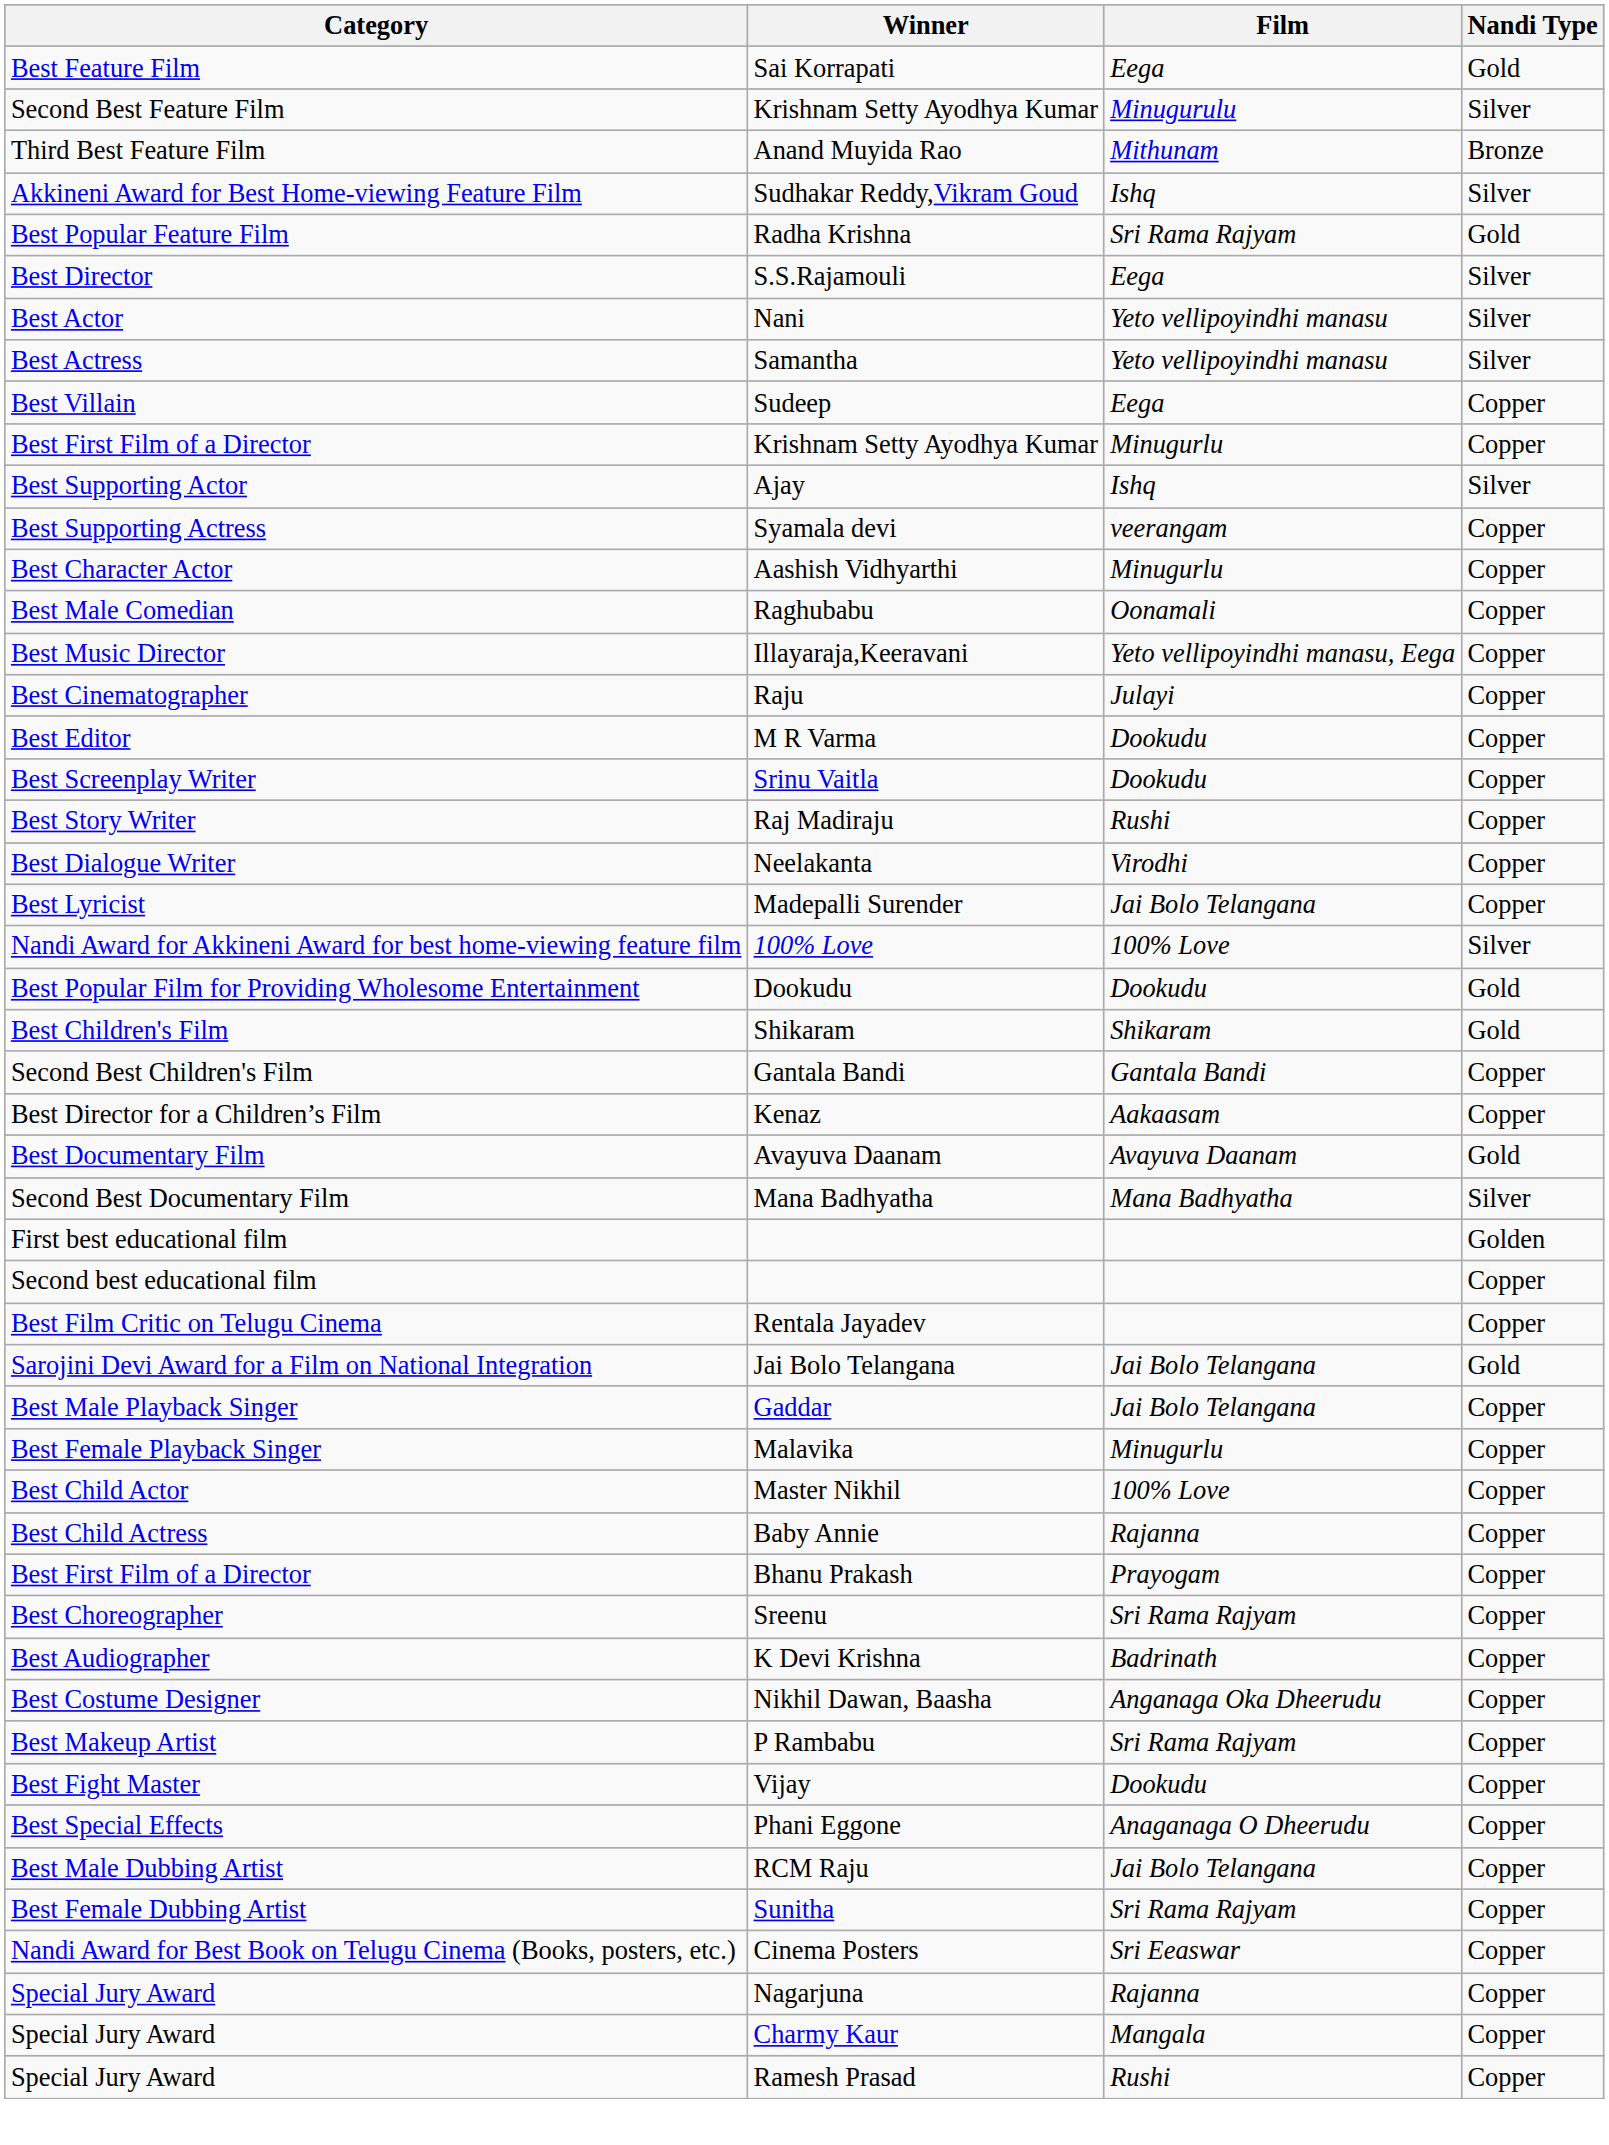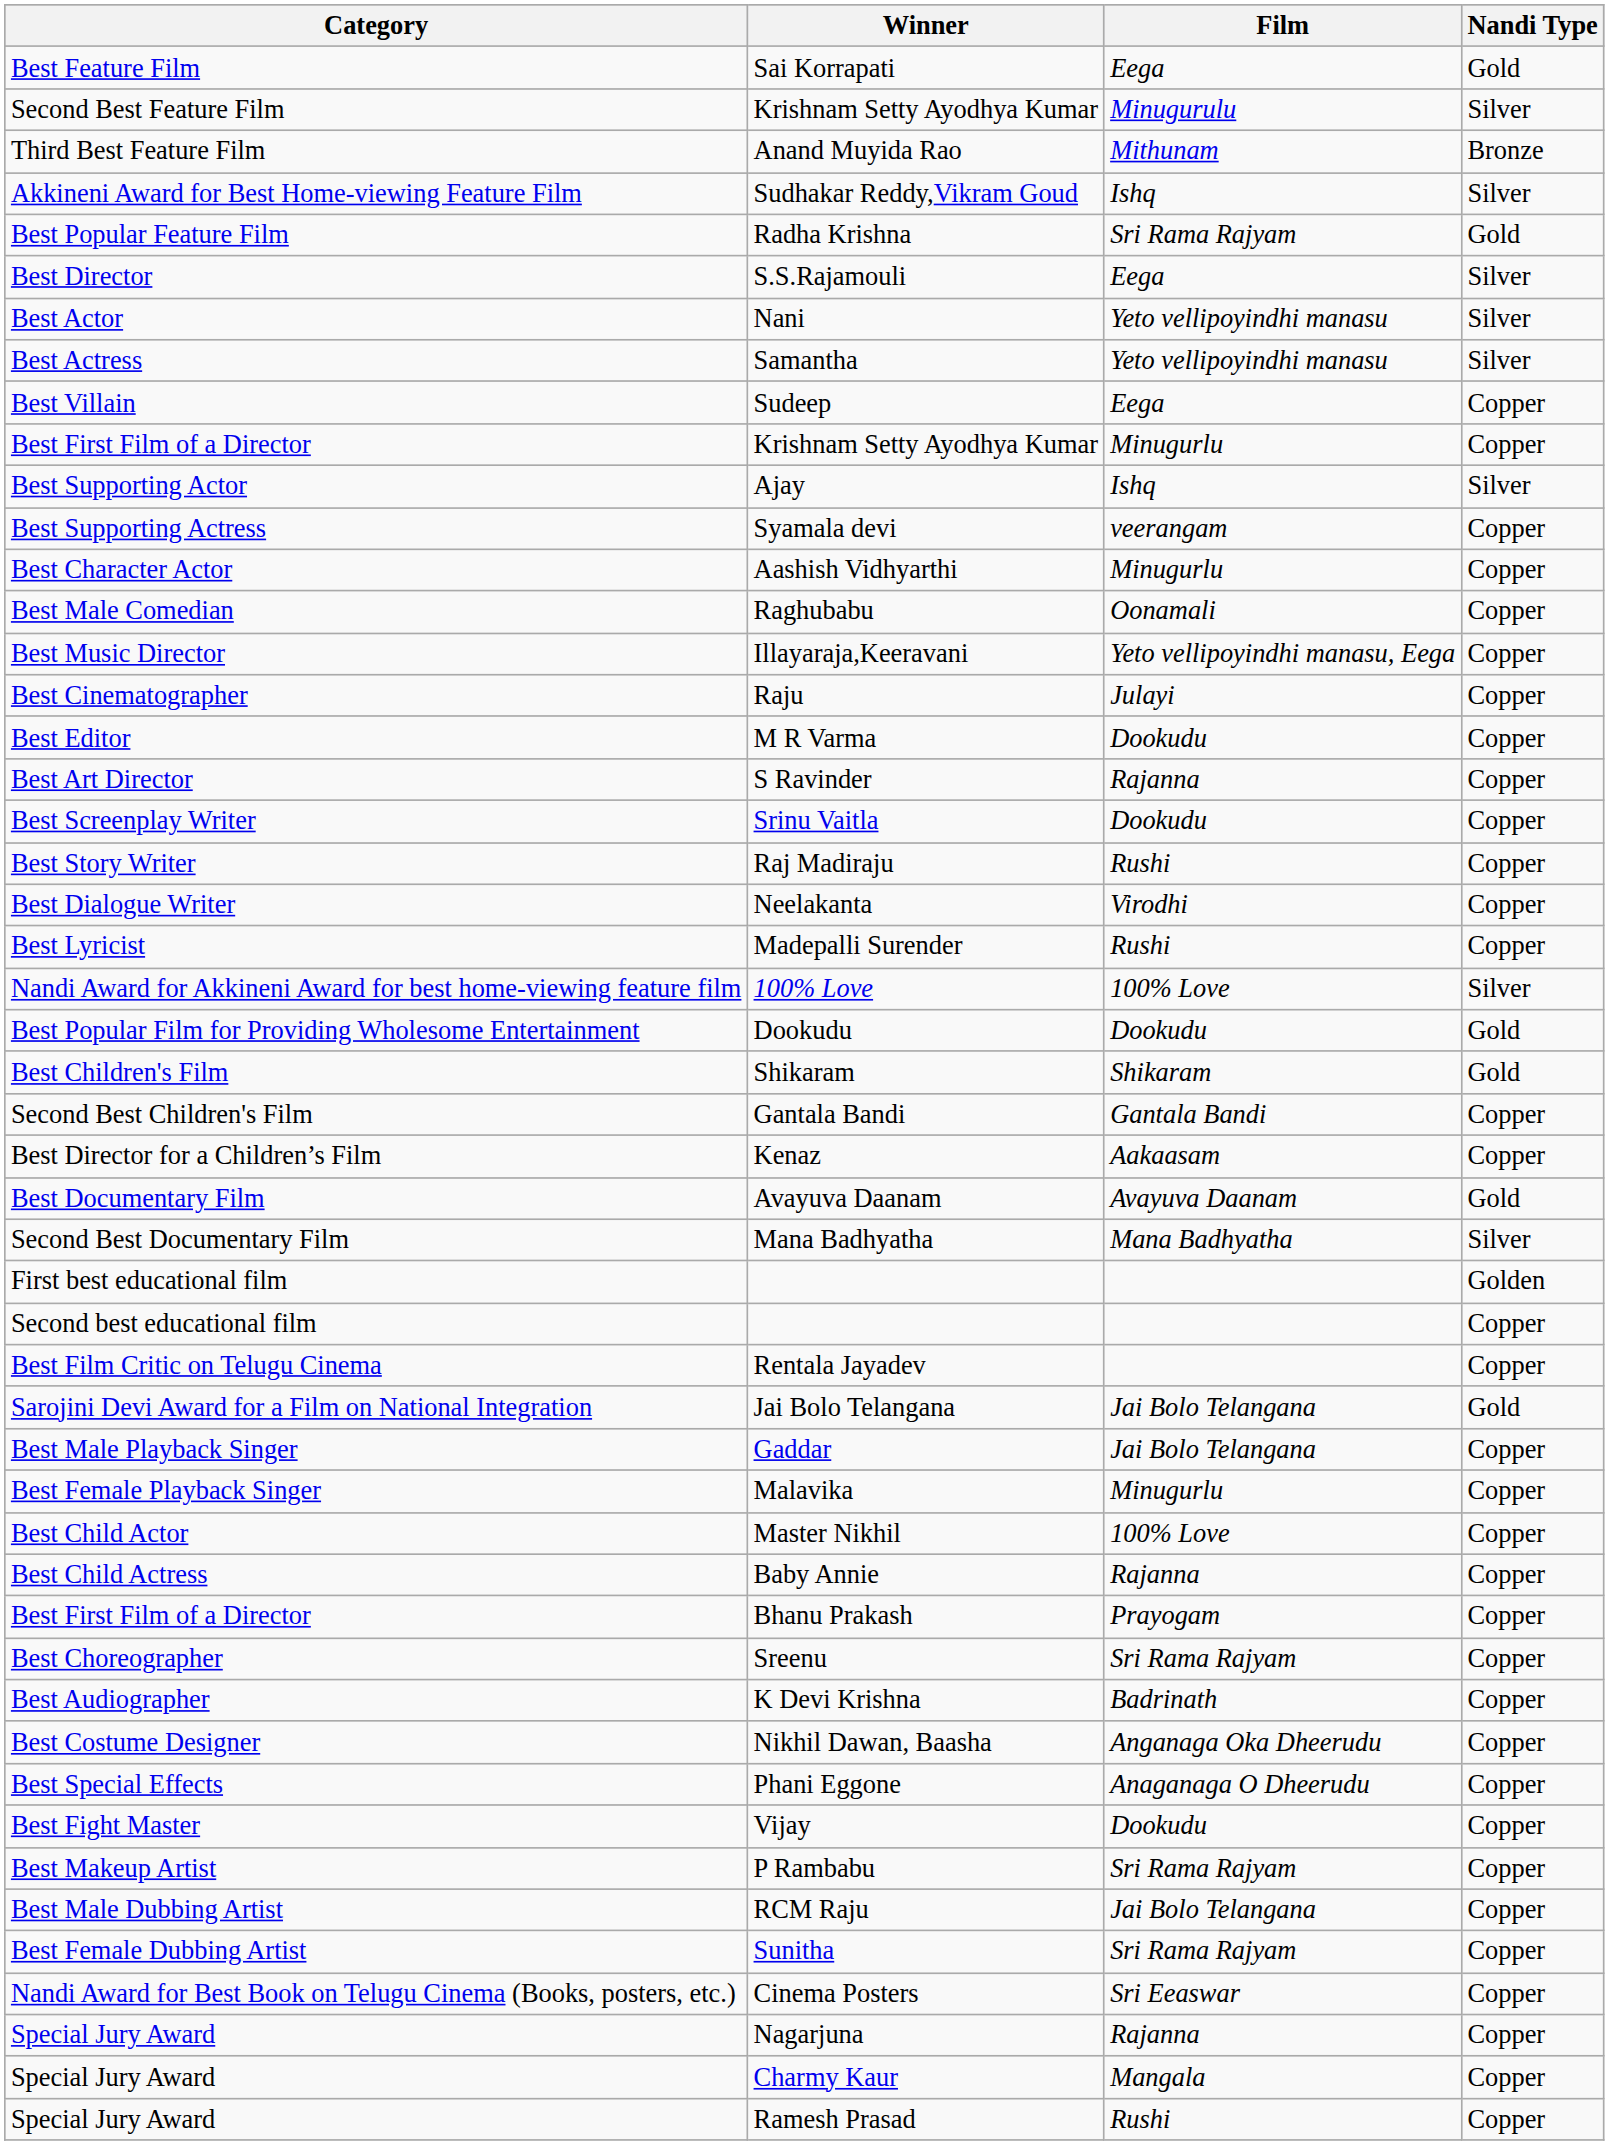 <table class="wikitable sortable">
 <tr style="background:#cccccf; text-align:center;">
 <th>Category</th>
 <th>Winner</th>
 <th>Film</th>
 <th>Nandi Type</th>
 </tr>
 <tr>
 <td><a href='#'>Best Feature Film</a></td>
 <td>Sai Korrapati</td>
 <td><em>Eega</em></td>
 <td>Gold</td>
 </tr>
 <tr>
 <td>Second Best Feature Film</td>
 <td>Krishnam Setty Ayodhya Kumar</td>
 <td><em><a href='#'>Minugurulu</a></em></td>
 <td>Silver</td>
 </tr>
 <tr>
 <td>Third Best Feature Film</td>
 <td>Anand Muyida Rao</td>
 <td><a href='#'><em>Mithunam</em></a></td>
 <td>Bronze</td>
 </tr>
 <tr>
 <td><a href='#'>Akkineni Award for Best Home-viewing Feature Film</a></td>
 <td>Sudhakar Reddy,<a href='#'>Vikram Goud</a></td>
 <td><em>Ishq</em></td>
 <td>Silver</td>
 </tr>
 <tr>
 <td><a href='#'>Best Popular Feature Film</a></td>
 <td>Radha Krishna</td>
 <td><em>Sri Rama Rajyam</em></td>
 <td>Gold</td>
 </tr>
 <tr>
 <td><a href='#'>Best Director</a></td>
 <td>S.S.Rajamouli</td>
 <td><em>Eega</em></td>
 <td>Silver</td>
 </tr>
 <tr>
 <td><a href='#'>Best Actor</a></td>
 <td>Nani</td>
 <td><em>Yeto vellipoyindhi manasu</em></td>
 <td>Silver</td>
 </tr>
 <tr>
 <td><a href='#'>Best Actress</a></td>
 <td>Samantha</td>
 <td><em>Yeto vellipoyindhi manasu</em></td>
 <td>Silver</td>
 </tr>
 <tr>
 <td><a href='#'>Best Villain</a></td>
 <td>Sudeep</td>
 <td><em>Eega</em></td>
 <td>Copper</td>
 </tr>
 <tr>
 <td><a href='#'>Best First Film of a Director</a></td>
 <td>Krishnam Setty Ayodhya Kumar</td>
 <td><em>Minugurlu</em></td>
 <td>Copper</td>
 </tr>
 <tr>
 <td><a href='#'>Best Supporting Actor</a></td>
 <td>Ajay</td>
 <td><em>Ishq</em></td>
 <td>Silver</td>
 </tr>
 <tr>
 <td><a href='#'>Best Supporting Actress</a></td>
 <td>Syamala devi</td>
 <td><em>veerangam</em></td>
 <td>Copper</td>
 </tr>
 <tr>
 <td><a href='#'>Best Character Actor</a></td>
 <td>Aashish Vidhyarthi</td>
 <td><em>Minugurlu</em></td>
 <td>Copper</td>
 </tr>
 <tr>
 <td><a href='#'>Best Male Comedian</a></td>
 <td>Raghubabu</td>
 <td><em>Oonamali</em></td>
 <td>Copper</td>
 </tr>
 <tr>
 <td><a href='#'>Best Music Director</a></td>
 <td>Illayaraja,Keeravani</td>
 <td><em>Yeto vellipoyindhi manasu, Eega</em></td>
 <td>Copper</td>
 </tr>
 <tr>
 <td><a href='#'>Best Cinematographer</a></td>
 <td>Raju</td>
 <td><em>Julayi</em></td>
 <td>Copper</td>
 </tr>
 <tr>
 <td><a href='#'>Best Editor</a></td>
 <td>M R Varma</td>
 <td><em>Dookudu</em></td>
 <td>Copper</td>
 </tr>
 <tr>
+<td><a href='#'>Best Art Director</a></td>
+<td>S Ravinder</td>
+<td><em>Rajanna</em></td>
+<td>Copper</td>
+</tr>
+<tr>
 <td><a href='#'>Best Screenplay Writer</a></td>
 <td><a href='#'>Srinu Vaitla</a></td>
 <td><em>Dookudu</em></td>
 <td>Copper</td>
 </tr>
 <tr>
 <td><a href='#'>Best Story Writer</a></td>
 <td>Raj Madiraju</td>
 <td><em>Rushi</em></td>
 <td>Copper</td>
 </tr>
 <tr>
 <td><a href='#'>Best Dialogue Writer</a></td>
 <td>Neelakanta</td>
 <td><em>Virodhi</em></td>
 <td>Copper</td>
 </tr>
 <tr>
 <td><a href='#'>Best Lyricist</a></td>
 <td>Madepalli Surender</td>
-<td><em>Jai Bolo Telangana</em></td>
+<td><em>Rushi</em></td>
 <td>Copper</td>
 </tr>
 <tr>
 <td><a href='#'>Nandi Award for Akkineni Award for best home-viewing feature film</a></td>
 <td><em><a href='#'>100% Love</a></em></td>
 <td><em>100% Love</em></td>
 <td>Silver</td>
 </tr>
 <tr>
 <td><a href='#'>Best Popular Film for Providing Wholesome Entertainment</a></td>
 <td>Dookudu</td>
 <td><em>Dookudu</em></td>
 <td>Gold</td>
 </tr>
 <tr>
 <td><a href='#'>Best Children's Film</a></td>
 <td>Shikaram</td>
 <td><em>Shikaram</em></td>
 <td>Gold</td>
 </tr>
 <tr>
 <td>Second Best Children's Film</td>
 <td>Gantala Bandi</td>
 <td><em>Gantala Bandi</em></td>
 <td>Copper</td>
 </tr>
 <tr>
 <td>Best Director for a Children’s Film</td>
 <td>Kenaz</td>
 <td><em>Aakaasam</em></td>
 <td>Copper</td>
 </tr>
 <tr>
 <td><a href='#'>Best Documentary Film</a></td>
 <td>Avayuva Daanam</td>
 <td><em>Avayuva Daanam</em></td>
 <td>Gold</td>
 </tr>
 <tr>
 <td>Second Best Documentary Film</td>
 <td>Mana Badhyatha</td>
 <td><em>Mana Badhyatha</em></td>
 <td>Silver</td>
 </tr>
 <tr>
 <td>First best educational film</td>
 <td></td>
 <td></td>
 <td>Golden</td>
 </tr>
 <tr>
 <td>Second best educational film</td>
 <td></td>
 <td></td>
 <td>Copper</td>
 </tr>
 <tr>
 <td><a href='#'>Best Film Critic on Telugu Cinema</a></td>
 <td>Rentala Jayadev</td>
 <td></td>
 <td>Copper</td>
 </tr>
 <tr>
 <td><a href='#'>Sarojini Devi Award for a Film on National Integration</a></td>
 <td>Jai Bolo Telangana</td>
 <td><em>Jai Bolo Telangana</em></td>
 <td>Gold</td>
 </tr>
 <tr>
 <td><a href='#'>Best Male Playback Singer</a></td>
 <td><a href='#'>Gaddar</a></td>
 <td><em>Jai Bolo Telangana</em></td>
 <td>Copper</td>
 </tr>
 <tr>
 <td><a href='#'>Best Female Playback Singer</a></td>
 <td Malavika (singer)>Malavika</td>
 <td><em>Minugurlu</em></td>
 <td>Copper</td>
 </tr>
 <tr>
 <td><a href='#'>Best Child Actor</a></td>
 <td>Master Nikhil</td>
 <td><em>100% Love</em></td>
 <td>Copper</td>
 </tr>
 <tr>
 <td><a href='#'>Best Child Actress</a></td>
 <td>Baby Annie</td>
 <td><em>Rajanna</em></td>
 <td>Copper</td>
 </tr>
 <tr>
 <td><a href='#'>Best First Film of a Director</a></td>
 <td>Bhanu Prakash</td>
 <td><em>Prayogam</em></td>
 <td>Copper</td>
 </tr>
 <tr>
 <td><a href='#'>Best Choreographer</a></td>
 <td>Sreenu</td>
 <td><em>Sri Rama Rajyam</em></td>
 <td>Copper</td>
 </tr>
 <tr>
 <td><a href='#'>Best Audiographer</a></td>
 <td>K Devi Krishna</td>
 <td><em>Badrinath</em></td>
 <td>Copper</td>
 </tr>
 <tr>
 <td><a href='#'>Best Costume Designer</a></td>
 <td>Nikhil Dawan, Baasha</td>
 <td><em>Anganaga Oka Dheerudu</em></td>
 <td>Copper</td>
 </tr>
 <tr>
-<td><a href='#'>Best Makeup Artist</a></td>
-<td>P Rambabu</td>
-<td><em>Sri Rama Rajyam</em></td>
+<td><a href='#'>Best Special Effects</a></td>
+<td>Phani Eggone</td>
+<td><em>Anaganaga O Dheerudu</em></td>
 <td>Copper</td>
 </tr>
 <tr>
 <td><a href='#'>Best Fight Master</a></td>
 <td>Vijay</td>
 <td><em>Dookudu</em></td>
 <td>Copper</td>
 </tr>
 <tr>
-<td><a href='#'>Best Special Effects</a></td>
-<td>Phani Eggone</td>
-<td><em>Anaganaga O Dheerudu</em></td>
+<td><a href='#'>Best Makeup Artist</a></td>
+<td>P Rambabu</td>
+<td><em>Sri Rama Rajyam</em></td>
 <td>Copper</td>
 </tr>
 <tr>
 <td><a href='#'>Best Male Dubbing Artist</a></td>
 <td>RCM Raju</td>
 <td><em>Jai Bolo Telangana</em></td>
 <td>Copper</td>
 </tr>
 <tr>
 <td><a href='#'>Best Female Dubbing Artist</a></td>
 <td><a href='#'>Sunitha</a></td>
 <td><em>Sri Rama Rajyam</em></td>
 <td>Copper</td>
 </tr>
 <tr>
 <td><a href='#'>Nandi Award for Best Book on Telugu Cinema</a> (Books, posters, etc.)</td>
 <td>Cinema Posters</td>
 <td><em>Sri Eeaswar</em></td>
 <td>Copper</td>
 </tr>
 <tr>
 <td><a href='#'>Special Jury Award</a></td>
 <td>Nagarjuna</td>
 <td><em>Rajanna</em></td>
 <td>Copper</td>
 </tr>
 <tr>
 <td>Special Jury Award</td>
 <td><a href='#'>Charmy Kaur</a></td>
 <td><em>Mangala</em></td>
 <td>Copper</td>
 </tr>
 <tr>
 <td>Special Jury Award</td>
 <td>Ramesh Prasad</td>
 <td><em>Rushi</em></td>
 <td>Copper</td>
 </tr>
 </table>
